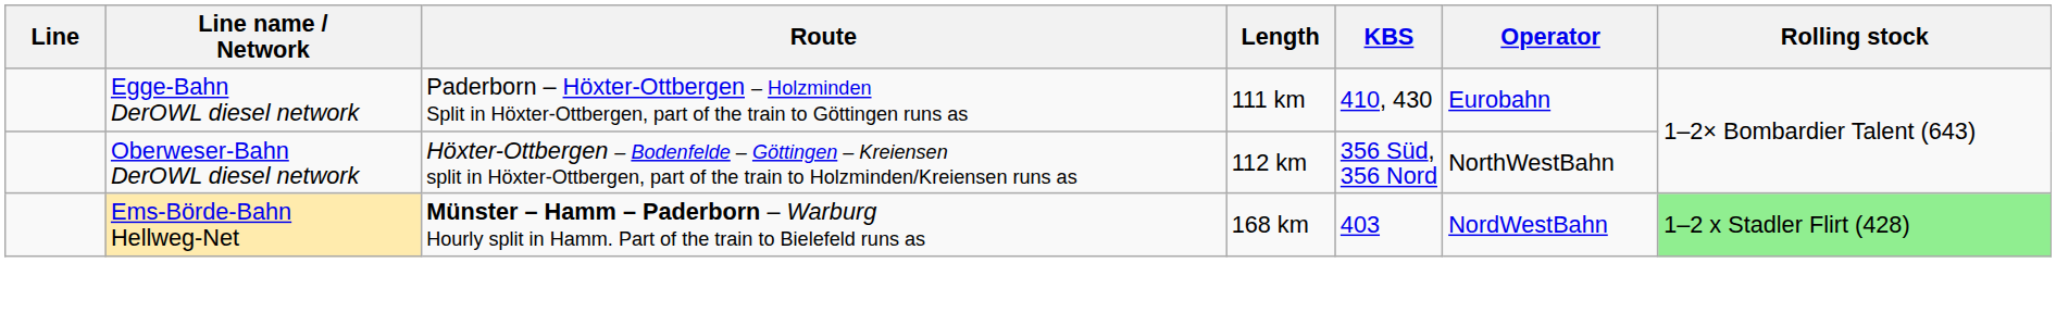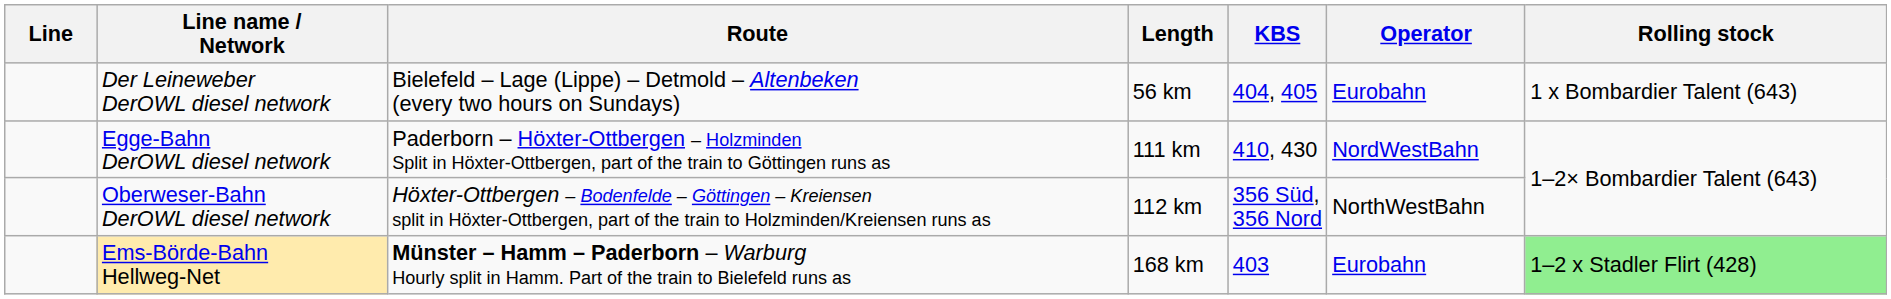 <table class="wikitable" style="font-size:91%; width:100%;">
 <tr class="hintergrundfarbe5">
 <th width="55">Line</th>
 <th>Line name /<br>Network</th>
 <th>Route</th>
 <th>Length</th>
 <th width="20"><a href='#'>KBS</a></th>
 <th><a href='#'>Operator</a></th>
 <th>Rolling stock</th>
 </tr>
 <tr>
 <td style="font-size:111%;"></td>
+<td><em>Der Leineweber</em><br><em>DerOWL diesel network</em></td>
+<td>Bielefeld – Lage (Lippe) – Detmold – <em><a href='#'>Altenbeken</a></em><br>(every two hours on Sundays)</td>
+<td>56 km</td>
+<td><a href='#'>404</a>, <a href='#'>405</a></td>
+<td><a href='#'>Eurobahn</a></td>
+<td>1 x Bombardier Talent (643)</td>
+</tr>
+<tr>
+<td style="font-size:111%;"></td>
 <td><a href='#'>Egge-Bahn</a><br><em>DerOWL diesel network</em></td>
 <td>Paderborn – <a href='#'>Höxter-Ottbergen</a> <small>– <a href='#'>Holzminden</a></small><br><small>Split in Höxter-Ottbergen, part of the train to Göttingen runs as </small></td>
 <td>111 km</td>
 <td><a href='#'>410</a>, 430</td>
-<td><a href='#'>Eurobahn</a></td>
+<td><a href='#'>NordWestBahn</a></td>
 <td rowspan="2">1–2× Bombardier Talent (643)</td>
 </tr>
 <tr>
 <td style="font-size:111%;"></td>
 <td><a href='#'>Oberweser-Bahn</a><br> <em>DerOWL diesel network</em></td>
 <td><em>Höxter-Ottbergen <small>– <a href='#'>Bodenfelde</a> – <a href='#'>Göttingen</a> – Kreiensen</small></em><br><small>split in Höxter-Ottbergen, part of the train to Holzminden/Kreiensen runs as </small></td>
 <td>112 km</td>
 <td><a href='#'>356 Süd</a>, <a href='#'>356 Nord</a></td>
 <td>NorthWestBahn</td>
 </tr>
 <tr>
 <td style="font-size:111%;"></td>
 <td style="background-color:#FFEBAD"><a href='#'>Ems-Börde-Bahn</a><br>Hellweg-Net</td>
 <td><strong>Münster – Hamm – Paderborn</strong> – <em>Warburg</em><br><small>Hourly split in Hamm. Part of the train to Bielefeld runs as </small></td>
 <td>168 km</td>
 <td><a href='#'>403</a></td>
-<td><a href='#'>NordWestBahn</a></td>
+<td><a href='#'>Eurobahn</a></td>
 <td style="background: lightgreen;">1–2 x Stadler Flirt (428)</td>
 </tr>
 </table>
